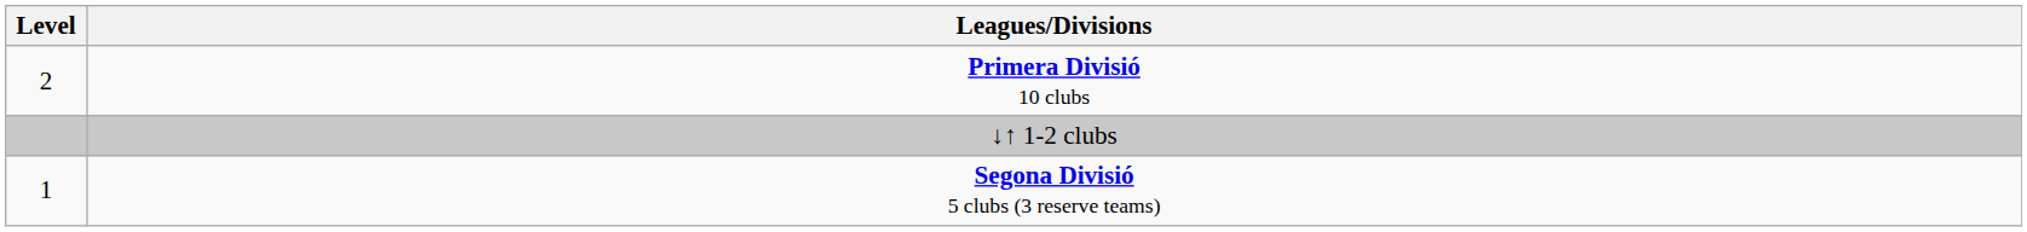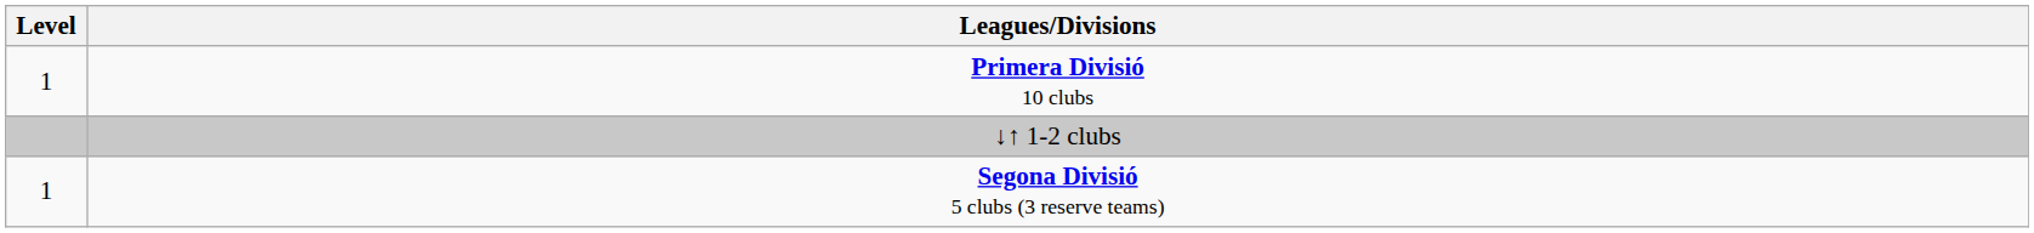 <table class="wikitable" style="text-align: center; width: 100%;">
 <tr>
 <th scope=col width="4%">Level</th>
 <th scope=col width="96%">Leagues/Divisions</th>
 </tr>
 <tr>
-<td width="4%">2</td>
+<td width="4%">1</td>
 <td width="96%"><strong><a href='#'>Primera Divisió</a></strong><br><small>10 clubs</small></td>
 </tr>
 <tr style="background:#c8c8c8">
 <td style="width:4%;"></td>
 <td colspan="9" style="width:96%;">↓↑ 1-2 clubs</td>
 </tr>
 <tr>
 <td width="4%">1</td>
 <td width="96%"><strong><a href='#'>Segona Divisió</a></strong><br><small>5 clubs (3 reserve teams)</small></td>
 </tr>
 </table>
